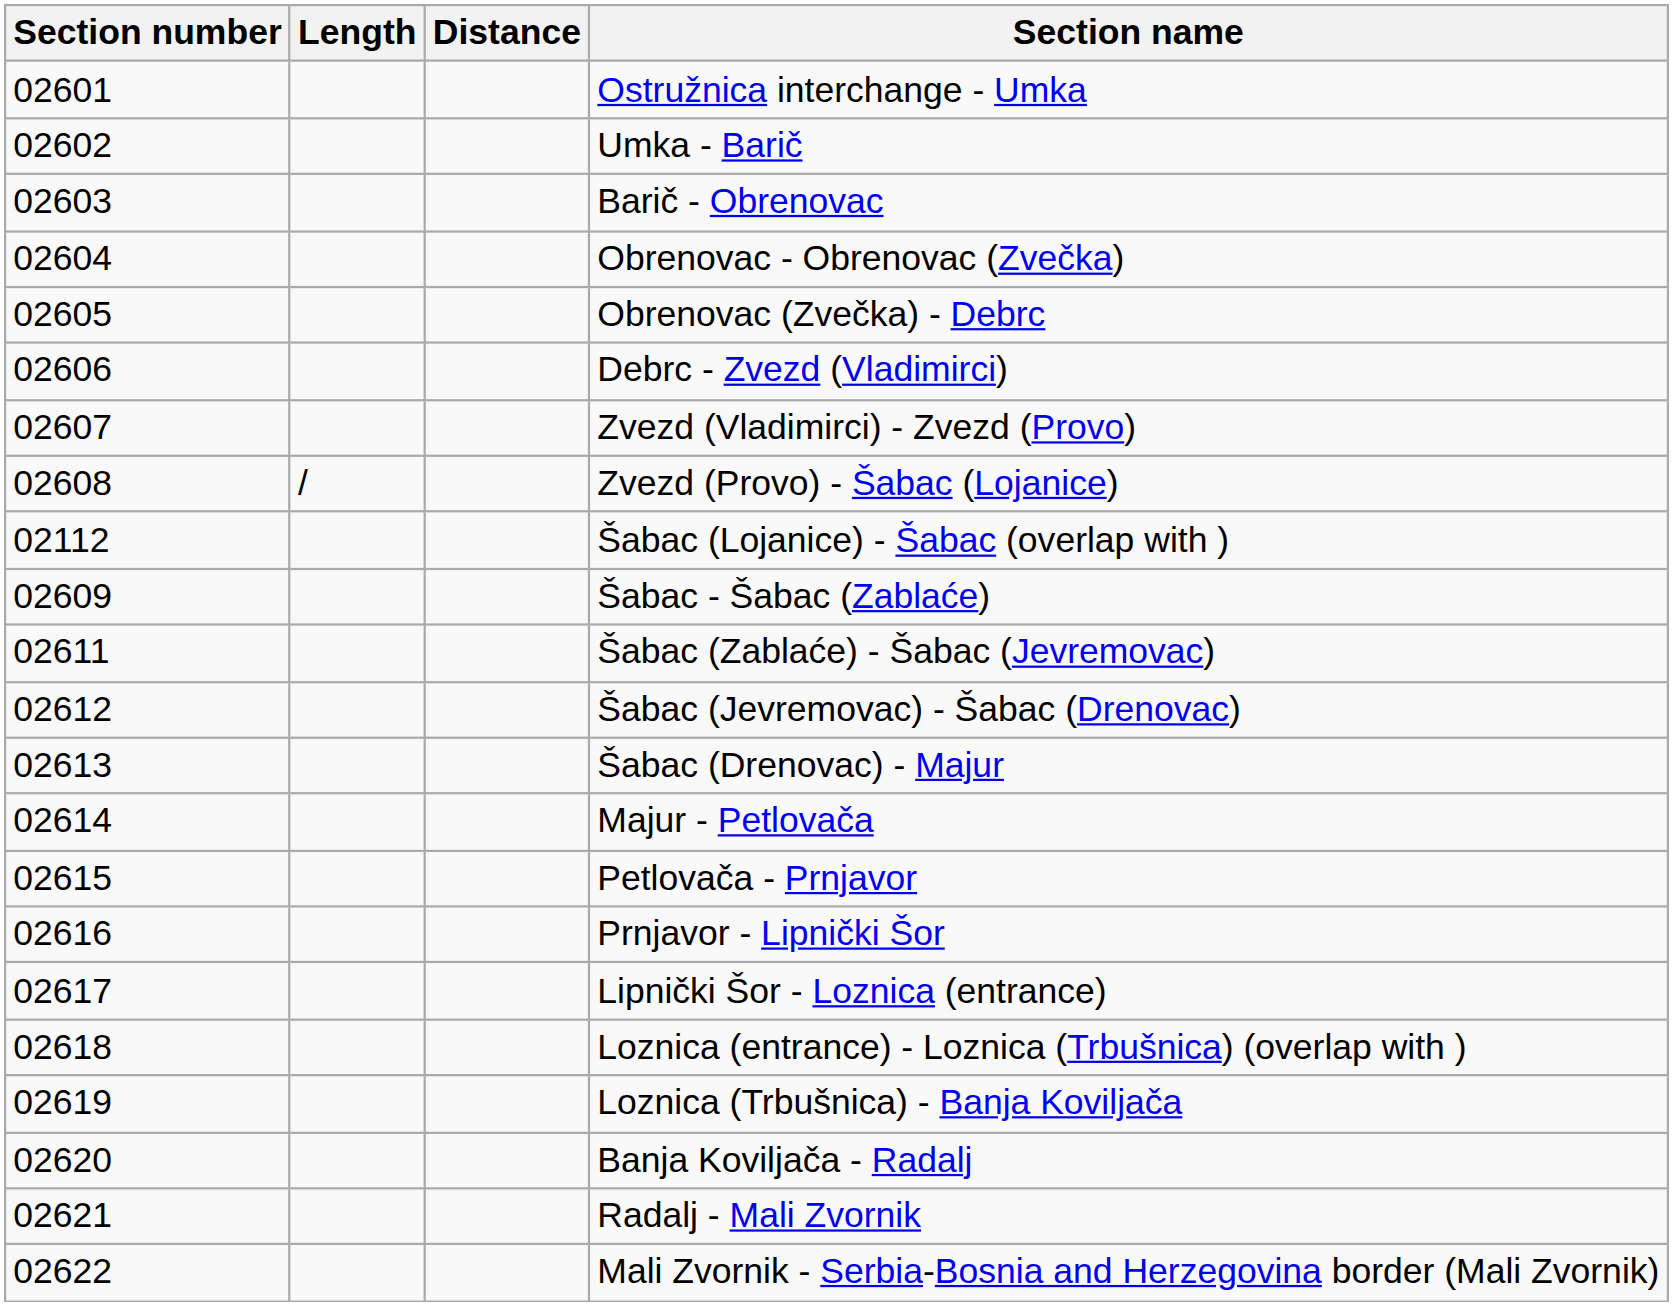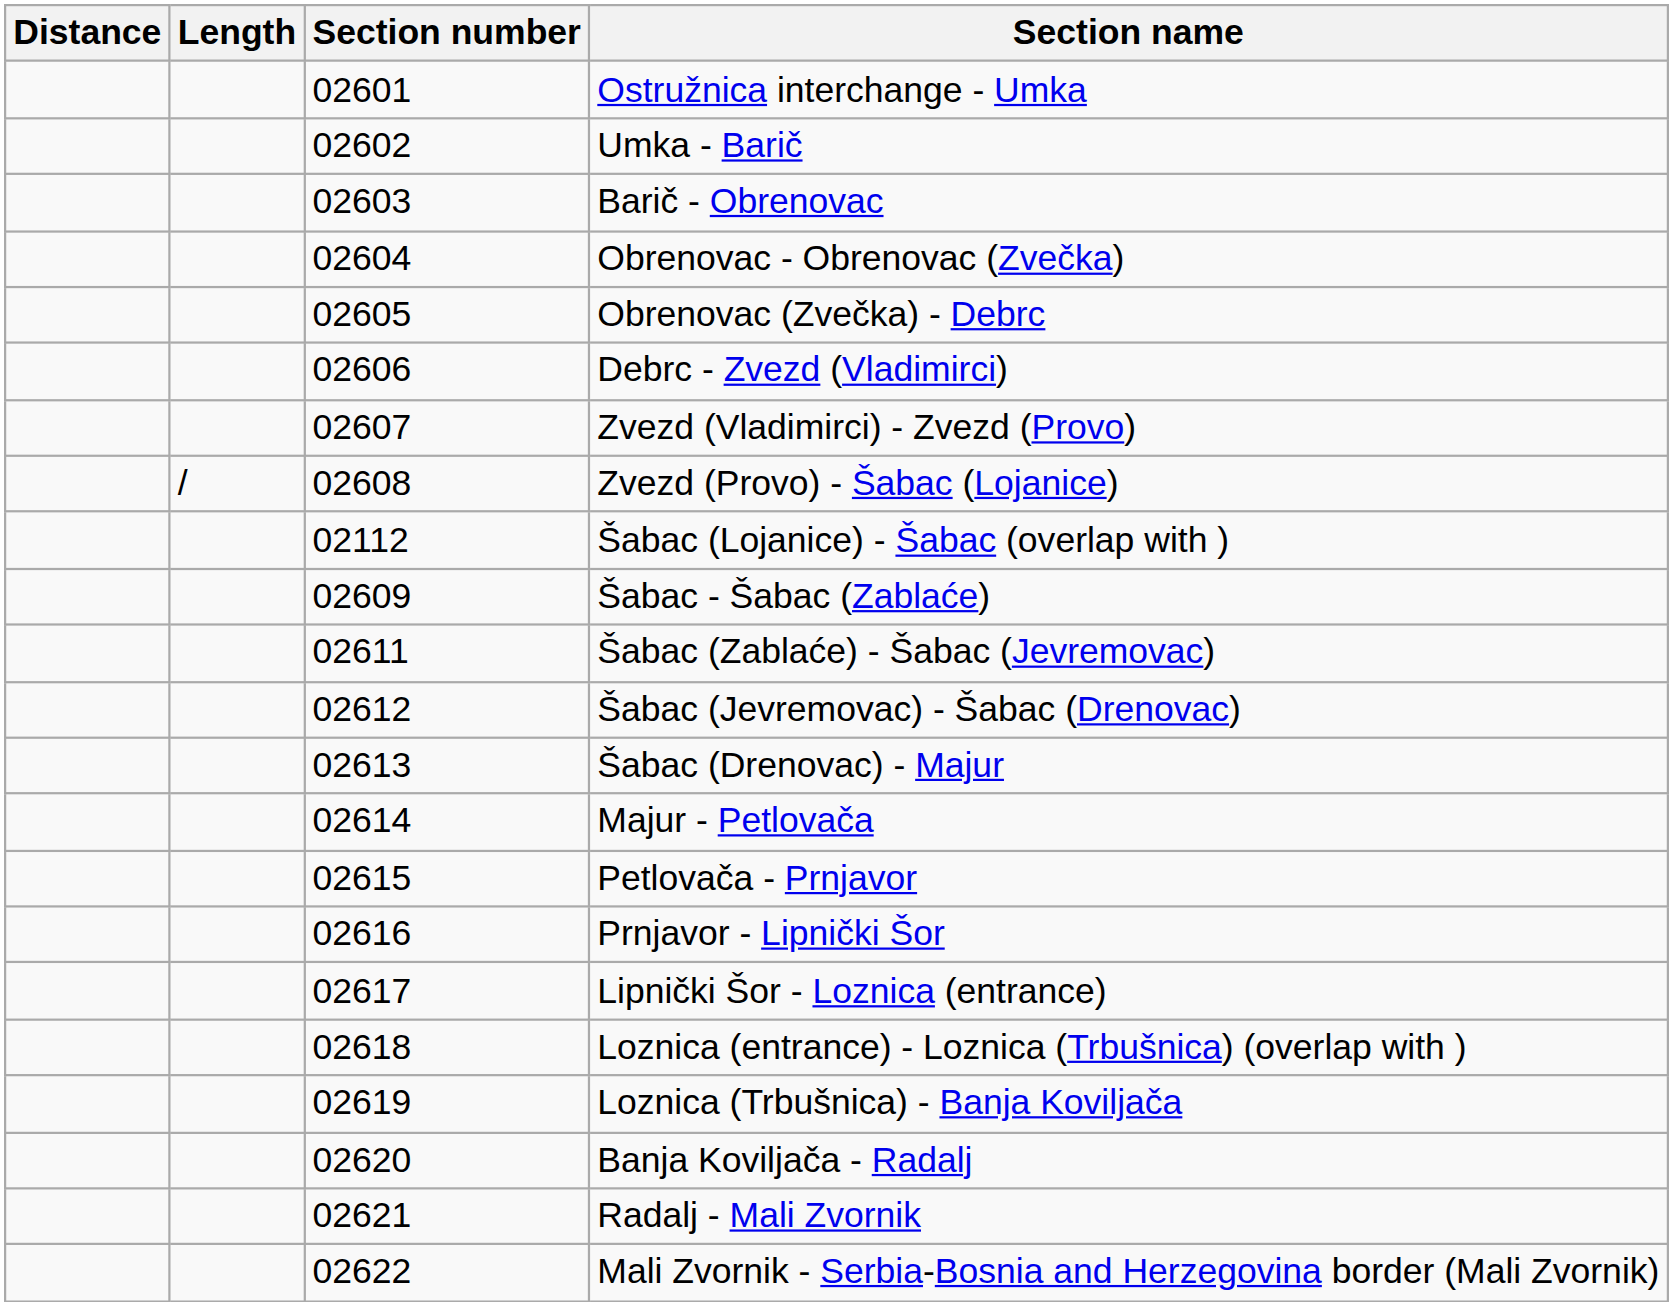 <table class="wikitable">
 <tr>
+<th>Distance</th>
+<th>Length</th>
 <th>Section number</th>
-<th>Length</th>
-<th>Distance</th>
 <th>Section name</th>
 </tr>
 <tr>
-<td>02601</td>
 <td></td>
 <td></td>
+<td>02601</td>
 <td><a href='#'>Ostružnica</a> interchange - <a href='#'>Umka</a></td>
 </tr>
 <tr>
-<td>02602</td>
 <td></td>
 <td></td>
+<td>02602</td>
 <td>Umka - <a href='#'>Barič</a></td>
 </tr>
 <tr>
-<td>02603</td>
 <td></td>
 <td></td>
+<td>02603</td>
 <td>Barič - <a href='#'>Obrenovac</a></td>
 </tr>
 <tr>
-<td>02604</td>
 <td></td>
 <td></td>
+<td>02604</td>
 <td>Obrenovac - Obrenovac (<a href='#'>Zvečka</a>)</td>
 </tr>
 <tr>
-<td>02605</td>
 <td></td>
 <td></td>
+<td>02605</td>
 <td>Obrenovac (Zvečka) - <a href='#'>Debrc</a></td>
 </tr>
 <tr>
-<td>02606</td>
 <td></td>
 <td></td>
+<td>02606</td>
 <td>Debrc - <a href='#'>Zvezd</a> (<a href='#'>Vladimirci</a>)</td>
 </tr>
 <tr>
-<td>02607</td>
 <td></td>
 <td></td>
+<td>02607</td>
 <td>Zvezd (Vladimirci) - Zvezd (<a href='#'>Provo</a>)</td>
 </tr>
 <tr>
+<td></td>
+<td>/</td>
 <td>02608</td>
-<td>/</td>
-<td></td>
 <td>Zvezd (Provo) - <a href='#'>Šabac</a> (<a href='#'>Lojanice</a>)</td>
 </tr>
 <tr>
-<td>02112</td>
 <td></td>
 <td></td>
+<td>02112</td>
 <td>Šabac (Lojanice) - <a href='#'>Šabac</a> (overlap with )</td>
 </tr>
 <tr>
-<td>02609</td>
 <td></td>
 <td></td>
+<td>02609</td>
 <td>Šabac - Šabac (<a href='#'>Zablaće</a>)</td>
 </tr>
 <tr>
-<td>02611</td>
 <td></td>
 <td></td>
+<td>02611</td>
 <td>Šabac (Zablaće) - Šabac (<a href='#'>Jevremovac</a>)</td>
 </tr>
 <tr>
-<td>02612</td>
 <td></td>
 <td></td>
+<td>02612</td>
 <td>Šabac (Jevremovac) - Šabac (<a href='#'>Drenovac</a>)</td>
 </tr>
 <tr>
-<td>02613</td>
 <td></td>
 <td></td>
+<td>02613</td>
 <td>Šabac (Drenovac) - <a href='#'>Majur</a></td>
 </tr>
 <tr>
-<td>02614</td>
 <td></td>
 <td></td>
+<td>02614</td>
 <td>Majur - <a href='#'>Petlovača</a></td>
 </tr>
 <tr>
-<td>02615</td>
 <td></td>
 <td></td>
+<td>02615</td>
 <td>Petlovača - <a href='#'>Prnjavor</a></td>
 </tr>
 <tr>
-<td>02616</td>
 <td></td>
 <td></td>
+<td>02616</td>
 <td>Prnjavor - <a href='#'>Lipnički Šor</a></td>
 </tr>
 <tr>
-<td>02617</td>
 <td></td>
 <td></td>
+<td>02617</td>
 <td>Lipnički Šor - <a href='#'>Loznica</a> (entrance)</td>
 </tr>
 <tr>
-<td>02618</td>
 <td></td>
 <td></td>
+<td>02618</td>
 <td>Loznica (entrance) - Loznica (<a href='#'>Trbušnica</a>) (overlap with )</td>
 </tr>
 <tr>
-<td>02619</td>
 <td></td>
 <td></td>
+<td>02619</td>
 <td>Loznica (Trbušnica) - <a href='#'>Banja Koviljača</a></td>
 </tr>
 <tr>
-<td>02620</td>
 <td></td>
 <td></td>
+<td>02620</td>
 <td>Banja Koviljača - <a href='#'>Radalj</a></td>
 </tr>
 <tr>
-<td>02621</td>
 <td></td>
 <td></td>
+<td>02621</td>
 <td>Radalj - <a href='#'>Mali Zvornik</a></td>
 </tr>
 <tr>
-<td>02622</td>
 <td></td>
 <td></td>
+<td>02622</td>
 <td>Mali Zvornik - <a href='#'>Serbia</a>-<a href='#'>Bosnia and Herzegovina</a> border (Mali Zvornik)</td>
 </tr>
 </table>
